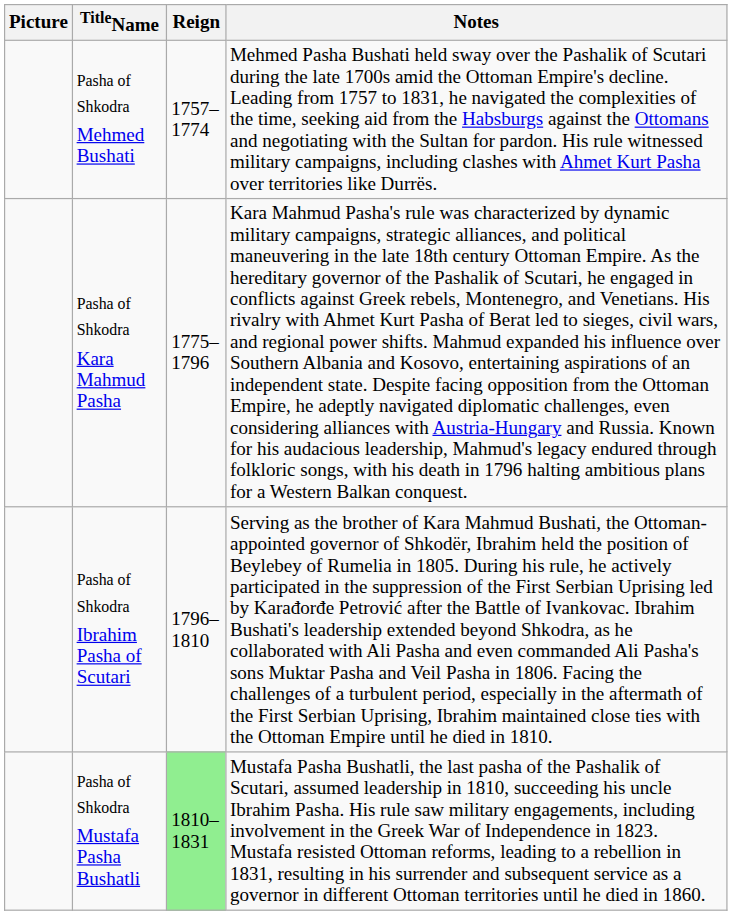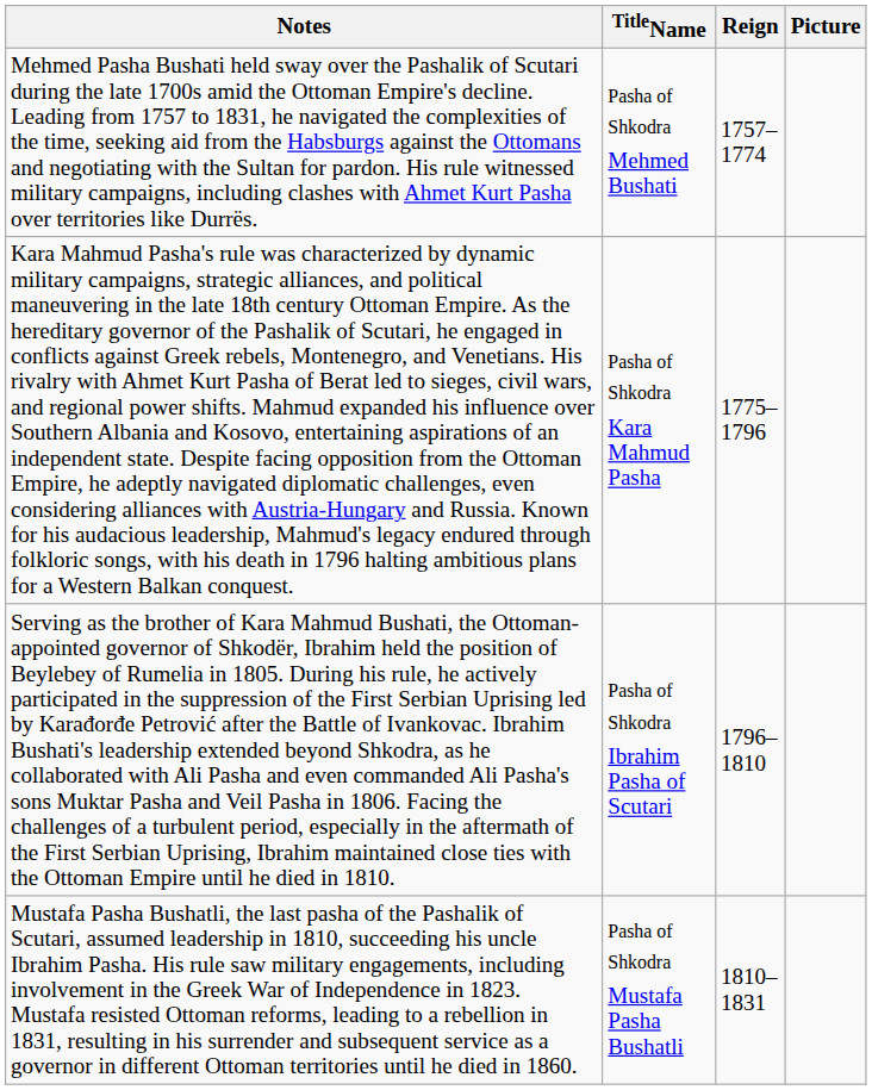 <table class="wikitable">
 <tr ->
-<th>Picture</th>
+<th>Notes</th>
 <th><sup>Title</sup>Name</th>
 <th>Reign</th>
-<th>Notes</th>
+<th>Picture</th>
 </tr>
 <tr ->
-<td></td>
+<td>Mehmed Pasha Bushati held sway over the Pashalik of Scutari during the late 1700s amid the Ottoman Empire's decline. Leading from 1757 to 1831, he navigated the complexities of the time, seeking aid from the <a href='#'>Habsburgs</a> against the <a href='#'>Ottomans</a> and negotiating with the Sultan for pardon. His rule witnessed military campaigns, including clashes with <a href='#'>Ahmet Kurt Pasha</a> over territories like Durrës.</td>
 <td><sup>Pasha of Shkodra</sup><br><a href='#'>Mehmed Bushati</a></td>
 <td>1757–1774</td>
-<td>Mehmed Pasha Bushati held sway over the Pashalik of Scutari during the late 1700s amid the Ottoman Empire's decline. Leading from 1757 to 1831, he navigated the complexities of the time, seeking aid from the <a href='#'>Habsburgs</a> against the <a href='#'>Ottomans</a> and negotiating with the Sultan for pardon. His rule witnessed military campaigns, including clashes with <a href='#'>Ahmet Kurt Pasha</a> over territories like Durrës.</td>
+<td></td>
 </tr>
 <tr ->
-<td></td>
+<td>Kara Mahmud Pasha's rule was characterized by dynamic military campaigns, strategic alliances, and political maneuvering in the late 18th century Ottoman Empire. As the hereditary governor of the Pashalik of Scutari, he engaged in conflicts against Greek rebels, Montenegro, and Venetians. His rivalry with Ahmet Kurt Pasha of Berat led to sieges, civil wars, and regional power shifts. Mahmud expanded his influence over Southern Albania and Kosovo, entertaining aspirations of an independent state. Despite facing opposition from the Ottoman Empire, he adeptly navigated diplomatic challenges, even considering alliances with <a href='#'>Austria-Hungary</a> and Russia. Known for his audacious leadership, Mahmud's legacy endured through folkloric songs, with his death in 1796 halting ambitious plans for a Western Balkan conquest.</td>
 <td><sup>Pasha of Shkodra</sup><br><a href='#'>Kara Mahmud Pasha</a></td>
 <td>1775–1796</td>
-<td>Kara Mahmud Pasha's rule was characterized by dynamic military campaigns, strategic alliances, and political maneuvering in the late 18th century Ottoman Empire. As the hereditary governor of the Pashalik of Scutari, he engaged in conflicts against Greek rebels, Montenegro, and Venetians. His rivalry with Ahmet Kurt Pasha of Berat led to sieges, civil wars, and regional power shifts. Mahmud expanded his influence over Southern Albania and Kosovo, entertaining aspirations of an independent state. Despite facing opposition from the Ottoman Empire, he adeptly navigated diplomatic challenges, even considering alliances with <a href='#'>Austria-Hungary</a> and Russia. Known for his audacious leadership, Mahmud's legacy endured through folkloric songs, with his death in 1796 halting ambitious plans for a Western Balkan conquest.</td>
+<td></td>
 </tr>
 <tr ->
-<td></td>
+<td>Serving as the brother of Kara Mahmud Bushati, the Ottoman-appointed governor of Shkodër, Ibrahim held the position of Beylebey of Rumelia in 1805. During his rule, he actively participated in the suppression of the First Serbian Uprising led by Karađorđe Petrović after the Battle of Ivankovac. Ibrahim Bushati's leadership extended beyond Shkodra, as he collaborated with Ali Pasha and even commanded Ali Pasha's sons Muktar Pasha and Veil Pasha in 1806. Facing the challenges of a turbulent period, especially in the aftermath of the First Serbian Uprising, Ibrahim maintained close ties with the Ottoman Empire until he died in 1810.</td>
 <td><sup>Pasha of Shkodra</sup><br><a href='#'>Ibrahim Pasha of Scutari</a></td>
 <td>1796–1810</td>
-<td>Serving as the brother of Kara Mahmud Bushati, the Ottoman-appointed governor of Shkodër, Ibrahim held the position of Beylebey of Rumelia in 1805. During his rule, he actively participated in the suppression of the First Serbian Uprising led by Karađorđe Petrović after the Battle of Ivankovac. Ibrahim Bushati's leadership extended beyond Shkodra, as he collaborated with Ali Pasha and even commanded Ali Pasha's sons Muktar Pasha and Veil Pasha in 1806. Facing the challenges of a turbulent period, especially in the aftermath of the First Serbian Uprising, Ibrahim maintained close ties with the Ottoman Empire until he died in 1810.</td>
+<td></td>
 </tr>
 <tr ->
+<td>Mustafa Pasha Bushatli, the last pasha of the Pashalik of Scutari, assumed leadership in 1810, succeeding his uncle Ibrahim Pasha. His rule saw military engagements, including involvement in the Greek War of Independence in 1823. Mustafa resisted Ottoman reforms, leading to a rebellion in 1831, resulting in his surrender and subsequent service as a governor in different Ottoman territories until he died in 1860.</td>
+<td><sup>Pasha of Shkodra</sup><br><a href='#'>Mustafa Pasha Bushatli</a></td>
+<td>1810–1831</td>
 <td></td>
-<td><sup>Pasha of Shkodra</sup><br><a href='#'>Mustafa Pasha Bushatli</a></td>
-<td style="background: lightgreen;">1810–1831</td>
-<td>Mustafa Pasha Bushatli, the last pasha of the Pashalik of Scutari, assumed leadership in 1810, succeeding his uncle Ibrahim Pasha. His rule saw military engagements, including involvement in the Greek War of Independence in 1823. Mustafa resisted Ottoman reforms, leading to a rebellion in 1831, resulting in his surrender and subsequent service as a governor in different Ottoman territories until he died in 1860.</td>
 </tr>
 </table>
